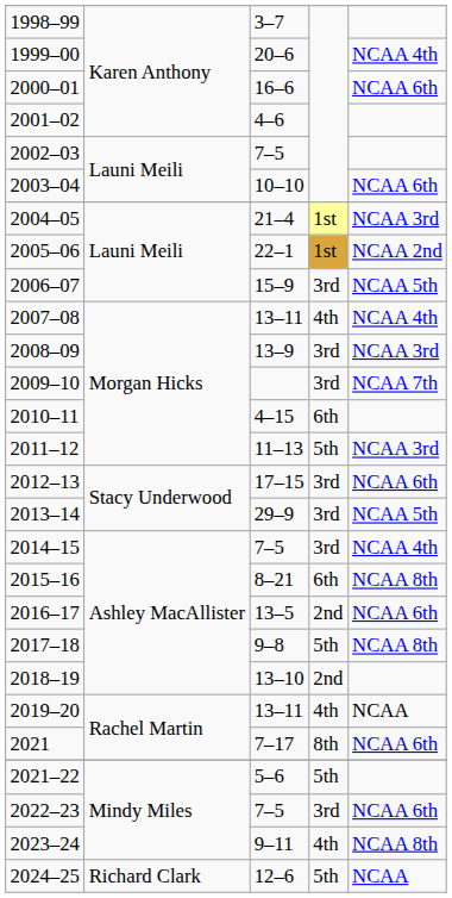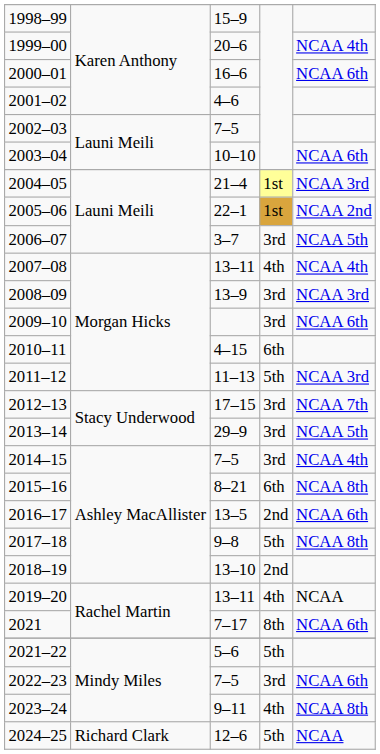 <table class=wikitable style="font-size: 95%">
 <tr>
 </tr>
 <tr>
 <td>1998–99</td>
 <td rowspan=4>Karen Anthony</td>
-<td>3–7</td>
+<td>15–9</td>
 <td rowspan=6></td>
 <td></td>
 </tr>
 <tr>
 <td>1999–00</td>
 <td>20–6</td>
 <td><a href='#'>NCAA 4th</a></td>
 </tr>
 <tr>
 <td>2000–01</td>
 <td>16–6</td>
 <td><a href='#'>NCAA 6th</a></td>
 </tr>
 <tr>
 <td>2001–02</td>
 <td>4–6</td>
 <td></td>
 </tr>
 <tr>
 <td>2002–03</td>
 <td rowspan=2>Launi Meili</td>
 <td>7–5</td>
 <td></td>
 </tr>
 <tr>
 <td>2003–04</td>
 <td>10–10</td>
 <td><a href='#'>NCAA 6th</a></td>
 </tr>
 <tr>
 </tr>
 <tr>
 <td>2004–05</td>
 <td rowspan=3>Launi Meili</td>
 <td>21–4</td>
 <td bgcolor=ffff99>1st</td>
 <td><a href='#'>NCAA 3rd</a></td>
 </tr>
 <tr>
 <td>2005–06</td>
 <td>22–1</td>
 <td bgcolor=d9a53d>1st</td>
 <td><a href='#'>NCAA 2nd</a></td>
 </tr>
 <tr>
 <td>2006–07</td>
-<td>15–9</td>
+<td>3–7</td>
 <td>3rd</td>
 <td><a href='#'>NCAA 5th</a></td>
 </tr>
 <tr>
 <td>2007–08</td>
 <td rowspan=5>Morgan Hicks</td>
 <td>13–11</td>
 <td>4th</td>
 <td><a href='#'>NCAA 4th</a></td>
 </tr>
 <tr>
 <td>2008–09</td>
 <td>13–9</td>
 <td>3rd</td>
 <td><a href='#'>NCAA 3rd</a></td>
 </tr>
 <tr>
 <td>2009–10</td>
 <td></td>
 <td>3rd</td>
-<td><a href='#'>NCAA 7th</a></td>
+<td><a href='#'>NCAA 6th</a></td>
 </tr>
 <tr>
 <td>2010–11</td>
 <td>4–15</td>
 <td>6th</td>
 <td></td>
 </tr>
 <tr>
 <td>2011–12</td>
 <td>11–13</td>
 <td>5th</td>
 <td><a href='#'>NCAA 3rd</a></td>
 </tr>
 <tr>
 <td>2012–13</td>
 <td rowspan=2>Stacy Underwood</td>
 <td>17–15</td>
 <td>3rd</td>
-<td><a href='#'>NCAA 6th</a></td>
+<td><a href='#'>NCAA 7th</a></td>
 </tr>
 <tr>
 <td>2013–14</td>
 <td>29–9</td>
 <td>3rd</td>
 <td><a href='#'>NCAA 5th</a></td>
 </tr>
 <tr>
 <td>2014–15</td>
 <td rowspan=5>Ashley MacAllister</td>
 <td>7–5</td>
 <td>3rd</td>
 <td><a href='#'>NCAA 4th</a></td>
 </tr>
 <tr>
 <td>2015–16</td>
 <td>8–21</td>
 <td>6th</td>
 <td><a href='#'>NCAA 8th</a></td>
 </tr>
 <tr>
 <td>2016–17</td>
 <td>13–5</td>
 <td>2nd</td>
 <td><a href='#'>NCAA 6th</a></td>
 </tr>
 <tr>
 <td>2017–18</td>
 <td>9–8</td>
 <td>5th</td>
 <td><a href='#'>NCAA 8th</a></td>
 </tr>
 <tr>
 <td>2018–19</td>
 <td>13–10</td>
 <td>2nd</td>
 <td></td>
 </tr>
 <tr>
 <td>2019–20</td>
 <td rowspan=2>Rachel Martin</td>
 <td>13–11</td>
 <td>4th</td>
 <td>NCAA</td>
 </tr>
 <tr>
 <td>2021</td>
 <td>7–17</td>
 <td>8th</td>
 <td><a href='#'>NCAA 6th</a></td>
 </tr>
 <tr>
 </tr>
 <tr>
 <td>2021–22</td>
 <td rowspan=3>Mindy Miles</td>
 <td>5–6</td>
 <td>5th</td>
 <td></td>
 </tr>
 <tr>
 <td>2022–23</td>
 <td>7–5</td>
 <td>3rd</td>
 <td><a href='#'>NCAA 6th</a></td>
 </tr>
 <tr>
 <td>2023–24</td>
 <td>9–11</td>
 <td>4th</td>
 <td><a href='#'>NCAA 8th</a></td>
 </tr>
 <tr>
 <td>2024–25</td>
 <td>Richard Clark</td>
 <td>12–6</td>
 <td>5th</td>
 <td><a href='#'>NCAA</a></td>
 </tr>
 </table>
